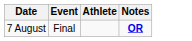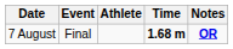 <table class=wikitable style=text-align:center>
 <tr>
 <th>Date</th>
 <th>Event</th>
 <th>Athlete</th>
+<th>Time</th>
 <th>Notes</th>
 </tr>
 <tr>
 <td>7 August</td>
 <td>Final</td>
 <td align=left><br></td>
+<td><strong>1.68 m</strong></td>
 <td><strong><a href='#'>OR</a></strong></td>
 </tr>
 </table>
